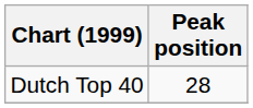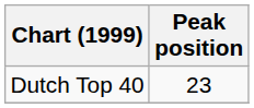 <table class="wikitable sortable">
 <tr>
 <th align="center">Chart (1999)</th>
 <th align="center">Peak<br>position</th>
 </tr>
 <tr>
 <td align="left">Dutch Top 40</td>
-<td align="center">28</td>
+<td align="center">23</td>
 </tr>
 <tr>
 </tr>
 </table>
